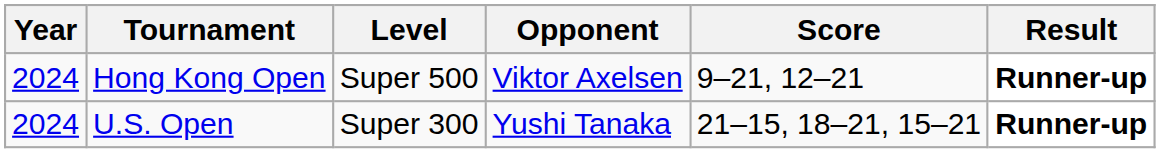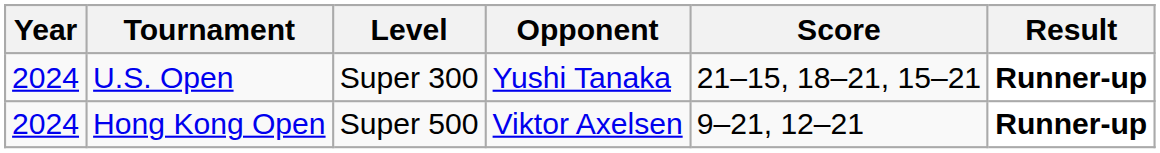 <table class="sortable wikitable" style="font-size: 90%;">
 <tr>
 <th>Year</th>
 <th>Tournament</th>
 <th>Level</th>
 <th>Opponent</th>
 <th>Score</th>
 <th>Result</th>
 </tr>
 <tr>
 <td align="center"><a href='#'>2024</a></td>
+<td align="left"><a href='#'>U.S. Open</a></td>
+<td align="left">Super 300</td>
+<td align="left"> <a href='#'>Yushi Tanaka</a></td>
+<td align="left">21–15, 18–21, 15–21</td>
+<td style="text-align:left; background:white"> <strong>Runner-up</strong></td>
+</tr>
+<tr>
+<td align="center"><a href='#'>2024</a></td>
 <td align="left"><a href='#'>Hong Kong Open</a></td>
 <td align="left">Super 500</td>
 <td align="left"> <a href='#'>Viktor Axelsen</a></td>
 <td align="left">9–21, 12–21</td>
 <td style="text-align:left; background:white"> <strong>Runner-up</strong></td>
 </tr>
-<tr>
-<td align="center"><a href='#'>2024</a></td>
-<td align="left"><a href='#'>U.S. Open</a></td>
-<td align="left">Super 300</td>
-<td align="left"> <a href='#'>Yushi Tanaka</a></td>
-<td align="left">21–15, 18–21, 15–21</td>
-<td style="text-align:left; background:white"> <strong>Runner-up</strong></td>
-</tr>
 </table>
